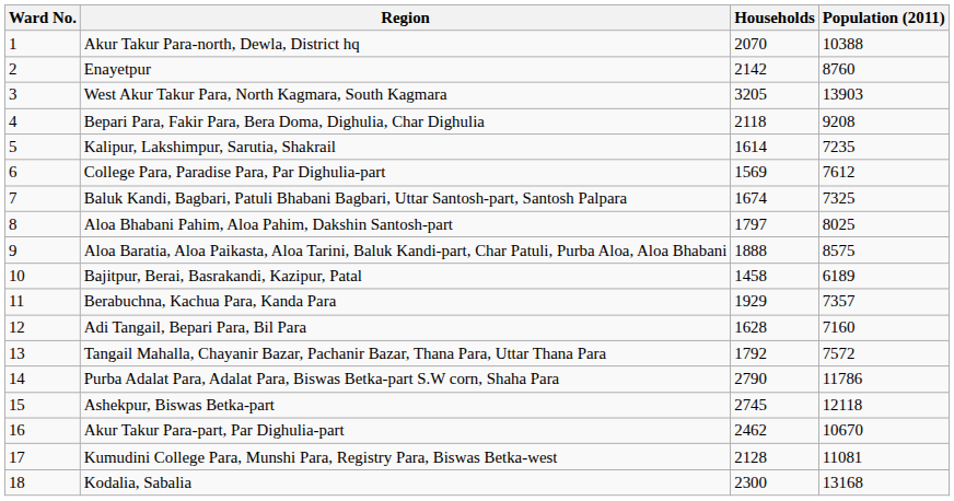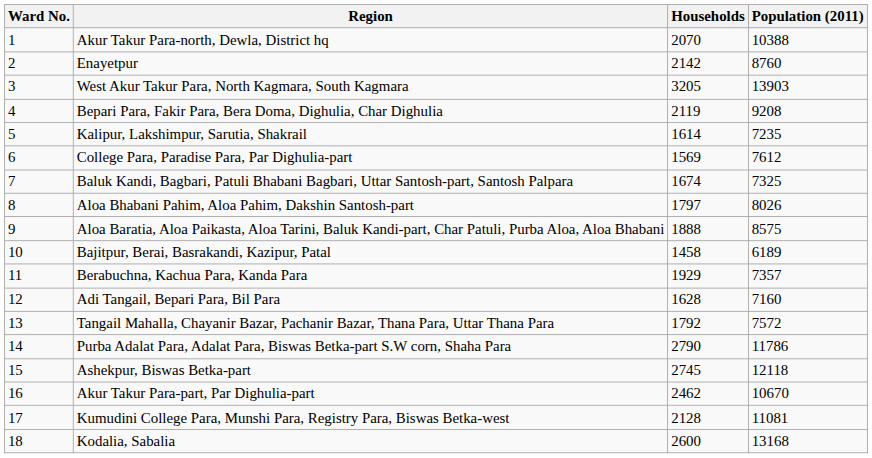 <table class="wikitable">
 <tr>
 <th>Ward No.</th>
 <th>Region</th>
 <th>Households</th>
 <th>Population (2011)</th>
 </tr>
 <tr>
 <td>1</td>
 <td>Akur Takur Para-north, Dewla, District hq</td>
 <td>2070</td>
 <td>10388</td>
 </tr>
 <tr>
 <td>2</td>
 <td>Enayetpur</td>
 <td>2142</td>
 <td>8760</td>
 </tr>
 <tr>
 <td>3</td>
 <td>West Akur Takur Para, North Kagmara, South Kagmara</td>
 <td>3205</td>
 <td>13903</td>
 </tr>
 <tr>
 <td>4</td>
 <td>Bepari Para, Fakir Para, Bera Doma, Dighulia, Char Dighulia</td>
-<td>2118</td>
+<td>2119</td>
 <td>9208</td>
 </tr>
 <tr>
 <td>5</td>
 <td>Kalipur, Lakshimpur, Sarutia, Shakrail</td>
 <td>1614</td>
 <td>7235</td>
 </tr>
 <tr>
 <td>6</td>
 <td>College Para, Paradise Para, Par Dighulia-part</td>
 <td>1569</td>
 <td>7612</td>
 </tr>
 <tr>
 <td>7</td>
 <td>Baluk Kandi, Bagbari, Patuli Bhabani Bagbari, Uttar Santosh-part, Santosh Palpara</td>
 <td>1674</td>
 <td>7325</td>
 </tr>
 <tr>
 <td>8</td>
 <td>Aloa Bhabani Pahim, Aloa Pahim, Dakshin Santosh-part</td>
 <td>1797</td>
-<td>8025</td>
+<td>8026</td>
 </tr>
 <tr>
 <td>9</td>
 <td>Aloa Baratia, Aloa Paikasta, Aloa Tarini, Baluk Kandi-part, Char Patuli, Purba Aloa, Aloa Bhabani</td>
 <td>1888</td>
 <td>8575</td>
 </tr>
 <tr>
 <td>10</td>
 <td>Bajitpur, Berai, Basrakandi, Kazipur, Patal</td>
 <td>1458</td>
 <td>6189</td>
 </tr>
 <tr>
 <td>11</td>
 <td>Berabuchna, Kachua Para, Kanda Para</td>
 <td>1929</td>
 <td>7357</td>
 </tr>
 <tr>
 <td>12</td>
 <td>Adi Tangail, Bepari Para, Bil Para</td>
 <td>1628</td>
 <td>7160</td>
 </tr>
 <tr>
 <td>13</td>
 <td>Tangail Mahalla, Chayanir Bazar, Pachanir Bazar, Thana Para, Uttar Thana Para</td>
 <td>1792</td>
 <td>7572</td>
 </tr>
 <tr>
 <td>14</td>
 <td>Purba Adalat Para, Adalat Para, Biswas Betka-part S.W corn, Shaha Para</td>
 <td>2790</td>
 <td>11786</td>
 </tr>
 <tr>
 <td>15</td>
 <td>Ashekpur, Biswas Betka-part</td>
 <td>2745</td>
 <td>12118</td>
 </tr>
 <tr>
 <td>16</td>
 <td>Akur Takur Para-part, Par Dighulia-part</td>
 <td>2462</td>
 <td>10670</td>
 </tr>
 <tr>
 <td>17</td>
 <td>Kumudini College Para, Munshi Para, Registry Para, Biswas Betka-west</td>
 <td>2128</td>
 <td>11081</td>
 </tr>
 <tr>
 <td>18</td>
 <td>Kodalia, Sabalia</td>
-<td>2300</td>
+<td>2600</td>
 <td>13168</td>
 </tr>
 </table>
